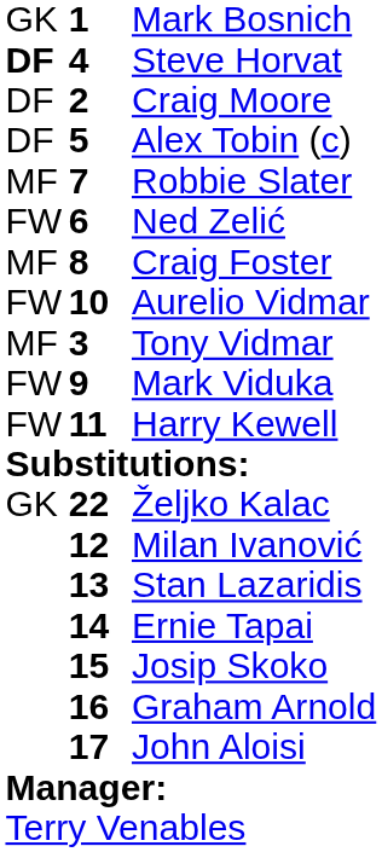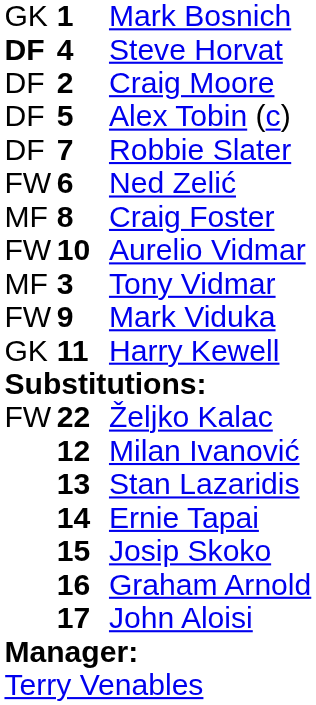 <table cellspacing="0" cellpadding="0" style="font-size:90%; margin:0.2em auto;">
 <tr>
 <th width="25"></th>
 <th width="25"></th>
 </tr>
 <tr>
 <td>GK</td>
 <td><strong>1</strong></td>
 <td><a href='#'>Mark Bosnich</a></td>
 </tr>
 <tr>
 <td><strong>DF</strong></td>
 <td><strong>4</strong></td>
 <td><a href='#'>Steve Horvat</a></td>
 </tr>
 <tr>
 <td>DF</td>
 <td><strong>2</strong></td>
 <td><a href='#'>Craig Moore</a></td>
 </tr>
 <tr>
 <td>DF</td>
 <td><strong>5</strong></td>
 <td><a href='#'>Alex Tobin</a> (<a href='#'>c</a>)</td>
 <td></td>
 </tr>
 <tr>
-<td>MF</td>
+<td>DF</td>
 <td><strong>7</strong></td>
 <td><a href='#'>Robbie Slater</a></td>
 <td></td>
 <td></td>
 </tr>
 <tr>
 <td>FW</td>
 <td><strong>6</strong></td>
 <td><a href='#'>Ned Zelić</a></td>
 </tr>
 <tr>
 <td>MF</td>
 <td><strong>8</strong></td>
 <td><a href='#'>Craig Foster</a></td>
 </tr>
 <tr>
 <td>FW</td>
 <td><strong>10</strong></td>
 <td><a href='#'>Aurelio Vidmar</a></td>
 <td></td>
 <td></td>
 </tr>
 <tr>
 <td>MF</td>
 <td><strong>3</strong></td>
 <td><a href='#'>Tony Vidmar</a></td>
 </tr>
 <tr>
 <td>FW</td>
 <td><strong>9</strong></td>
 <td><a href='#'>Mark Viduka</a></td>
 </tr>
 <tr>
-<td>FW</td>
+<td>GK</td>
 <td><strong>11</strong></td>
 <td><a href='#'>Harry Kewell</a></td>
 <td></td>
 <td></td>
 </tr>
 <tr>
 <td colspan=3><strong>Substitutions:</strong></td>
 </tr>
 <tr>
-<td>GK</td>
+<td>FW</td>
 <td><strong>22</strong></td>
 <td><a href='#'>Željko Kalac</a></td>
 </tr>
 <tr>
 <td></td>
 <td><strong>12</strong></td>
 <td><a href='#'>Milan Ivanović</a></td>
 </tr>
 <tr>
 <td></td>
 <td><strong>13</strong></td>
 <td><a href='#'>Stan Lazaridis</a></td>
 <td></td>
 <td></td>
 </tr>
 <tr>
 <td></td>
 <td><strong>14</strong></td>
 <td><a href='#'>Ernie Tapai</a></td>
 <td></td>
 <td></td>
 </tr>
 <tr>
 <td></td>
 <td><strong>15</strong></td>
 <td><a href='#'>Josip Skoko</a></td>
 </tr>
 <tr>
 <td></td>
 <td><strong>16</strong></td>
 <td><a href='#'>Graham Arnold</a></td>
 <td></td>
 <td></td>
 </tr>
 <tr>
 <td></td>
 <td><strong>17</strong></td>
 <td><a href='#'>John Aloisi</a></td>
 </tr>
 <tr>
 <td colspan=3><strong>Manager:</strong></td>
 </tr>
 <tr>
 <td colspan="4"> <a href='#'>Terry Venables</a></td>
 </tr>
 </table>
